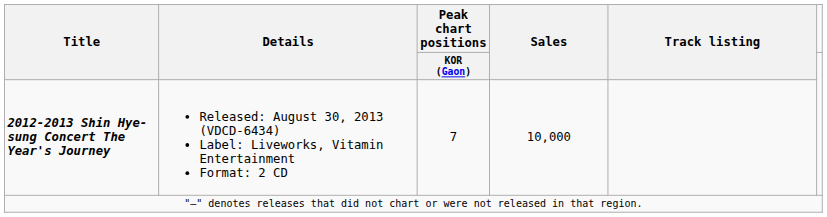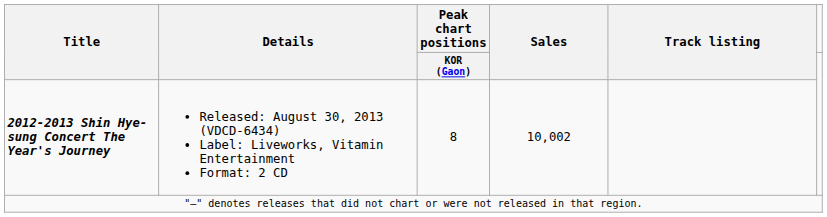 <table class="wikitable">
 <tr>
 <th rowspan="2" style="width:200px;">Title</th>
 <th rowspan="2" style="width:320px;">Details</th>
 <th colspan="1">Peak chart positions</th>
 <th rowspan="2" style="width:150px;">Sales</th>
 <th rowspan="2" style="width:280px;">Track listing</th>
 <td></td>
 </tr>
 <tr>
 <th align="center" style="width:3.5em;font-size:80%;">KOR<br>(<a href='#'>Gaon</a>)<br></th>
 </tr>
 <tr>
 <td><strong><em>2012-2013 Shin Hye-sung Concert The Year's Journey</em></strong></td>
 <td><br><ul><li>Released: August 30, 2013 (VDCD-6434)</li><li>Label: Liveworks, Vitamin Entertainment</li><li>Format: 2 CD</li></ul></td>
-<td align="center">7</td>
-<td align="center">10,000</td>
+<td align="center">8</td>
+<td align="center">10,002</td>
 <td style="text-align:center" style="font-size: 85%;"></td>
 </tr>
 <tr>
 <td colspan="6" style="text-align:center; font-size:8pt;">"—" denotes releases that did not chart or were not released in that region.</td>
 </tr>
 </table>
